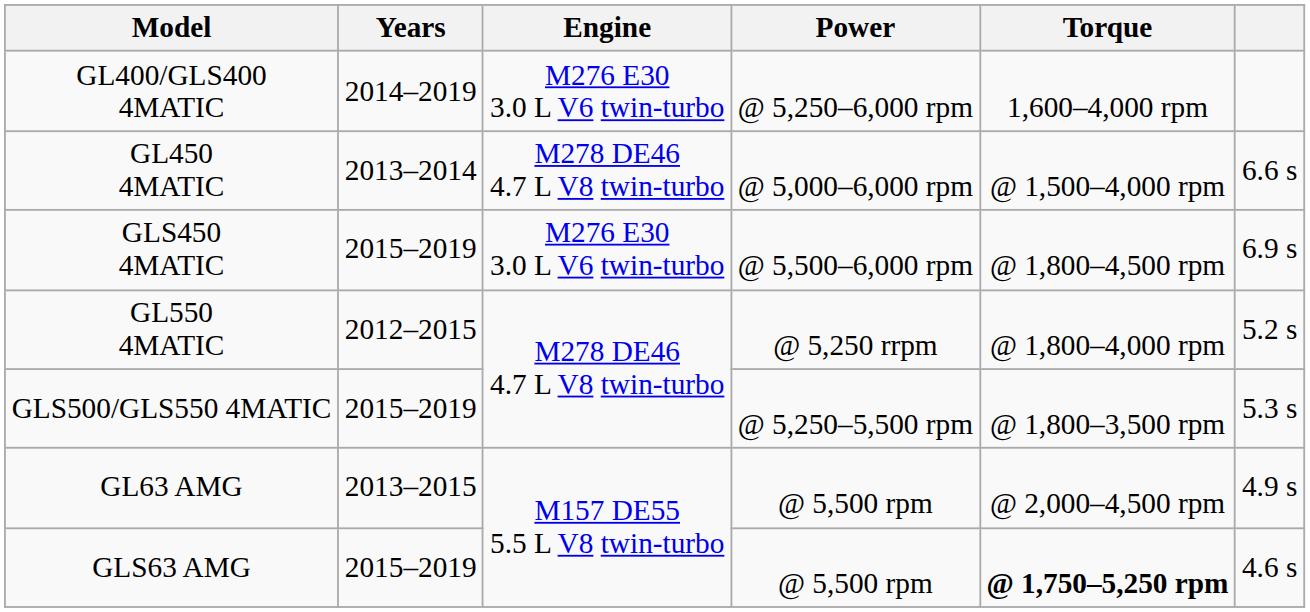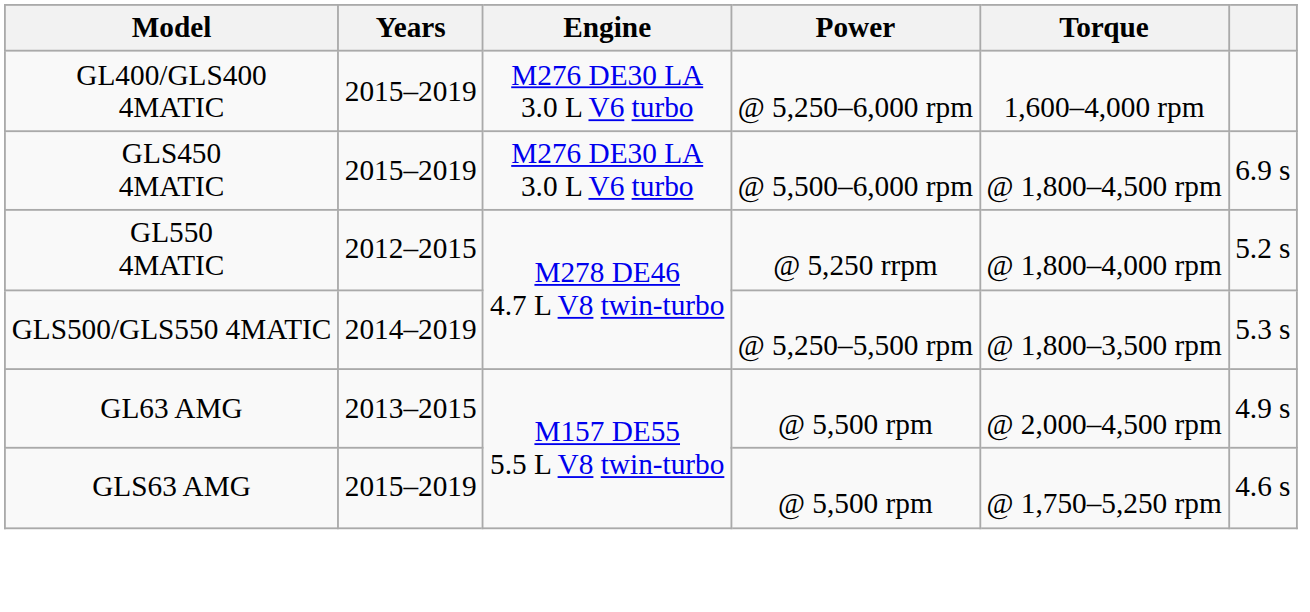 <table class="wikitable sortable" style="text-align: center;">
 <tr>
 <th>Model</th>
 <th>Years</th>
 <th>Engine</th>
 <th>Power</th>
 <th>Torque</th>
 <th></th>
 </tr>
 <tr>
 <td>GL400/GLS400<br>4MATIC</td>
-<td>2014–2019</td>
-<td><a href='#'>M276 E30</a> <br> 3.0 L <a href='#'>V6</a> <a href='#'>twin-turbo</a></td>
+<td>2015–2019</td>
+<td><a href='#'>M276 DE30 LA</a> <br> 3.0 L <a href='#'>V6</a> <a href='#'>turbo</a></td>
 <td> <br> @ 5,250–6,000 rpm</td>
 <td> <br> 1,600–4,000 rpm</td>
 <td></td>
 </tr>
 <tr>
-<td>GL450<br>4MATIC</td>
-<td>2013–2014</td>
-<td><a href='#'>M278 DE46</a> <br> 4.7 L <a href='#'>V8</a> <a href='#'>twin-turbo</a></td>
-<td> <br> @ 5,000–6,000 rpm</td>
-<td> <br> @ 1,500–4,000 rpm</td>
-<td>6.6 s</td>
-</tr>
-<tr>
 <td>GLS450<br>4MATIC</td>
 <td>2015–2019</td>
-<td><a href='#'>M276 E30</a> <br> 3.0 L <a href='#'>V6</a> <a href='#'>twin-turbo</a></td>
+<td><a href='#'>M276 DE30 LA</a> <br> 3.0 L <a href='#'>V6</a> <a href='#'>turbo</a></td>
 <td> <br> @ 5,500–6,000 rpm</td>
 <td> <br> @ 1,800–4,500 rpm</td>
 <td>6.9 s</td>
 </tr>
 <tr>
 <td>GL550<br>4MATIC</td>
 <td>2012–2015</td>
 <td rowspan="2"><a href='#'>M278 DE46</a> <br> 4.7 L <a href='#'>V8</a> <a href='#'>twin-turbo</a></td>
 <td> <br> @ 5,250 rrpm</td>
 <td> <br> @ 1,800–4,000 rpm</td>
 <td>5.2 s</td>
 </tr>
 <tr>
 <td>GLS500/GLS550 4MATIC</td>
-<td>2015–2019</td>
+<td>2014–2019</td>
 <td> <br> @ 5,250–5,500 rpm</td>
 <td> <br> @ 1,800–3,500 rpm</td>
 <td>5.3 s</td>
 </tr>
 <tr>
 <td>GL63 AMG</td>
 <td>2013–2015</td>
 <td rowspan="2"><a href='#'>M157 DE55</a> <br> 5.5 L <a href='#'>V8</a> <a href='#'>twin-turbo</a></td>
 <td> <br> @ 5,500 rpm</td>
 <td> <br> @ 2,000–4,500 rpm</td>
 <td>4.9 s</td>
 </tr>
 <tr>
 <td>GLS63 AMG</td>
 <td>2015–2019</td>
 <td> <br> @ 5,500 rpm</td>
-<td><strong> <br> @ 1,750–5,250 rpm</strong></td>
+<td> <br> @ 1,750–5,250 rpm</td>
 <td>4.6 s</td>
 </tr>
 </table>
